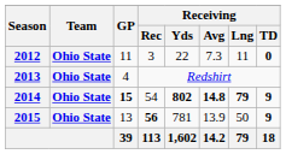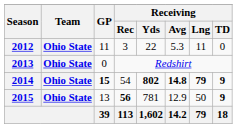 <table class=wikitable style="text-align:center;">
 <tr>
 </tr>
 <tr>
 <th rowspan="2">Season</th>
 <th rowspan="2">Team</th>
 <th rowspan="2">GP</th>
 <th colspan="5">Receiving</th>
 </tr>
 <tr>
 <th>Rec</th>
 <th>Yds</th>
 <th>Avg</th>
 <th>Lng</th>
 <th>TD</th>
 </tr>
 <tr>
 <th><a href='#'>2012</a></th>
 <th><a href='#'>Ohio State</a></th>
 <td>11</td>
 <td>3</td>
 <td>22</td>
-<td>7.3</td>
+<td>5.3</td>
 <td>11</td>
-<td><strong>0</strong></td>
+<td>0</td>
 </tr>
 <tr>
 <th><a href='#'>2013</a></th>
 <th><a href='#'>Ohio State</a></th>
-<td>4</td>
+<td>0</td>
 <td colspan="5"> <em><a href='#'>Redshirt</a></em></td>
 </tr>
 <tr>
 <th><a href='#'>2014</a></th>
 <th><a href='#'>Ohio State</a></th>
 <td><strong>15</strong></td>
 <td>54</td>
 <td><strong>802</strong></td>
 <td><strong>14.8</strong></td>
 <td><strong>79</strong></td>
 <td><strong>9</strong></td>
 </tr>
 <tr>
 <th><a href='#'>2015</a></th>
 <th><a href='#'>Ohio State</a></th>
 <td>13</td>
 <td><strong>56</strong></td>
 <td>781</td>
-<td>13.9</td>
+<td>12.9</td>
 <td>50</td>
 <td><strong>9</strong></td>
 </tr>
 <tr>
 <th colspan="2"></th>
 <th>39</th>
 <th>113</th>
 <th>1,602</th>
 <th>14.2</th>
 <th>79</th>
 <th>18</th>
 </tr>
 </table>
